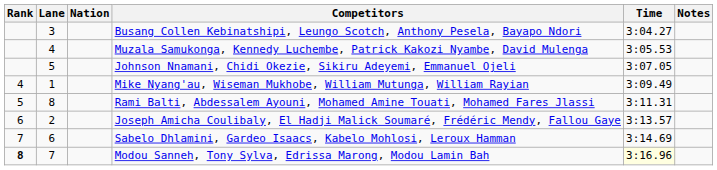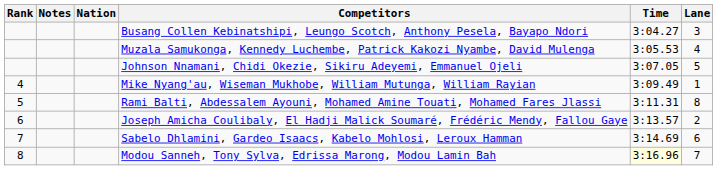 <table class="wikitable sortable" style="text-align:center">
 <tr>
 <th>Rank</th>
-<th>Lane</th>
+<th>Notes</th>
 <th>Nation</th>
 <th>Competitors</th>
 <th>Time</th>
-<th>Notes</th>
+<th>Lane</th>
 </tr>
 <tr>
 <td></td>
-<td>3</td>
+<td></td>
 <td align=left></td>
 <td align=left><a href='#'>Busang Collen Kebinatshipi</a>, <a href='#'>Leungo Scotch</a>, <a href='#'>Anthony Pesela</a>, <a href='#'>Bayapo Ndori</a></td>
 <td>3:04.27</td>
-<td></td>
+<td>3</td>
 </tr>
 <tr>
 <td></td>
-<td>4</td>
+<td></td>
 <td align=left></td>
 <td align=left><a href='#'>Muzala Samukonga</a>, <a href='#'>Kennedy Luchembe</a>, <a href='#'>Patrick Kakozi Nyambe</a>, <a href='#'>David Mulenga</a></td>
 <td>3:05.53</td>
-<td></td>
+<td>4</td>
 </tr>
 <tr>
 <td></td>
-<td>5</td>
+<td></td>
 <td align=left></td>
 <td align=left><a href='#'>Johnson Nnamani</a>, <a href='#'>Chidi Okezie</a>, <a href='#'>Sikiru Adeyemi</a>, <a href='#'>Emmanuel Ojeli</a></td>
 <td>3:07.05</td>
-<td></td>
+<td>5</td>
 </tr>
 <tr>
 <td>4</td>
-<td>1</td>
+<td></td>
 <td align=left></td>
 <td align=left><a href='#'>Mike Nyang'au</a>, <a href='#'>Wiseman Mukhobe</a>, <a href='#'>William Mutunga</a>, <a href='#'>William Rayian</a></td>
 <td>3:09.49</td>
-<td></td>
+<td>1</td>
 </tr>
 <tr>
 <td>5</td>
-<td>8</td>
+<td></td>
 <td align=left></td>
 <td align=left><a href='#'>Rami Balti</a>, <a href='#'>Abdessalem Ayouni</a>, <a href='#'>Mohamed Amine Touati</a>, <a href='#'>Mohamed Fares Jlassi</a></td>
 <td>3:11.31</td>
-<td></td>
+<td>8</td>
 </tr>
 <tr>
 <td>6</td>
-<td>2</td>
+<td></td>
 <td align=left></td>
 <td align=left><a href='#'>Joseph Amicha Coulibaly</a>, <a href='#'>El Hadji Malick Soumaré</a>, <a href='#'>Frédéric Mendy</a>, <a href='#'>Fallou Gaye</a></td>
 <td>3:13.57</td>
-<td></td>
+<td>2</td>
 </tr>
 <tr>
 <td>7</td>
-<td>6</td>
+<td></td>
 <td align=left></td>
 <td align=left><a href='#'>Sabelo Dhlamini</a>, <a href='#'>Gardeo Isaacs</a>, <a href='#'>Kabelo Mohlosi</a>, <a href='#'>Leroux Hamman</a></td>
 <td>3:14.69</td>
-<td></td>
+<td>6</td>
 </tr>
 <tr>
-<td><strong>8</strong></td>
-<td>7</td>
+<td>8</td>
+<td></td>
 <td align=left></td>
 <td align=left><a href='#'>Modou Sanneh</a>, <a href='#'>Tony Sylva</a>, <a href='#'>Edrissa Marong</a>, <a href='#'>Modou Lamin Bah</a></td>
 <td style="background: lightyellow;">3:16.96</td>
-<td></td>
+<td>7</td>
 </tr>
 </table>
